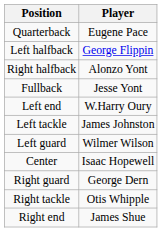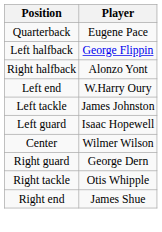 <table class="wikitable" style="text-align: center;">
 <tr>
 <th>Position</th>
 <th>Player</th>
 </tr>
 <tr>
 <td>Quarterback</td>
 <td>Eugene Pace</td>
 </tr>
 <tr>
 <td>Left halfback</td>
 <td><a href='#'>George Flippin</a></td>
 </tr>
 <tr>
 <td>Right halfback</td>
 <td>Alonzo Yont</td>
 </tr>
 <tr>
-<td>Fullback</td>
-<td>Jesse Yont</td>
-</tr>
-<tr>
 <td>Left end</td>
 <td>W.Harry Oury</td>
 </tr>
 <tr>
 <td>Left tackle</td>
 <td>James Johnston</td>
 </tr>
 <tr>
 <td>Left guard</td>
-<td>Wilmer Wilson</td>
+<td>Isaac Hopewell</td>
 </tr>
 <tr>
 <td>Center</td>
-<td>Isaac Hopewell</td>
+<td>Wilmer Wilson</td>
 </tr>
 <tr>
 <td>Right guard</td>
 <td>George Dern</td>
 </tr>
 <tr>
 <td>Right tackle</td>
 <td>Otis Whipple</td>
 </tr>
 <tr>
 <td>Right end</td>
 <td>James Shue</td>
 </tr>
 </table>
